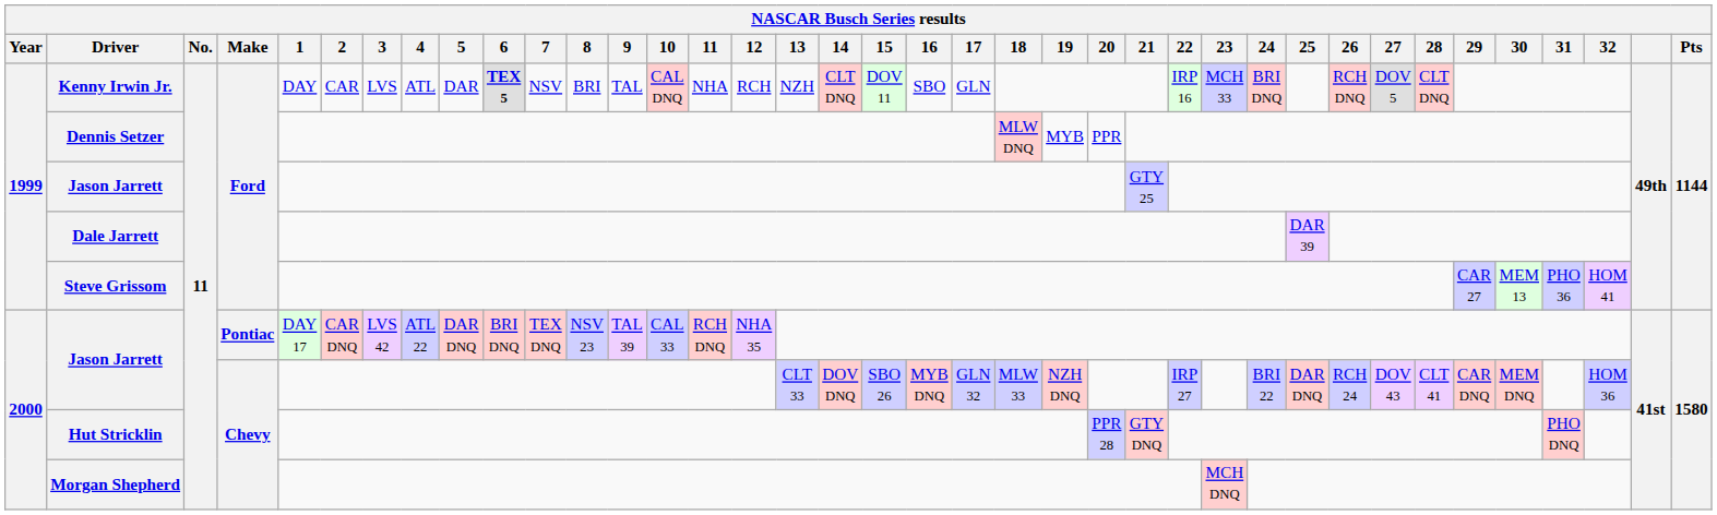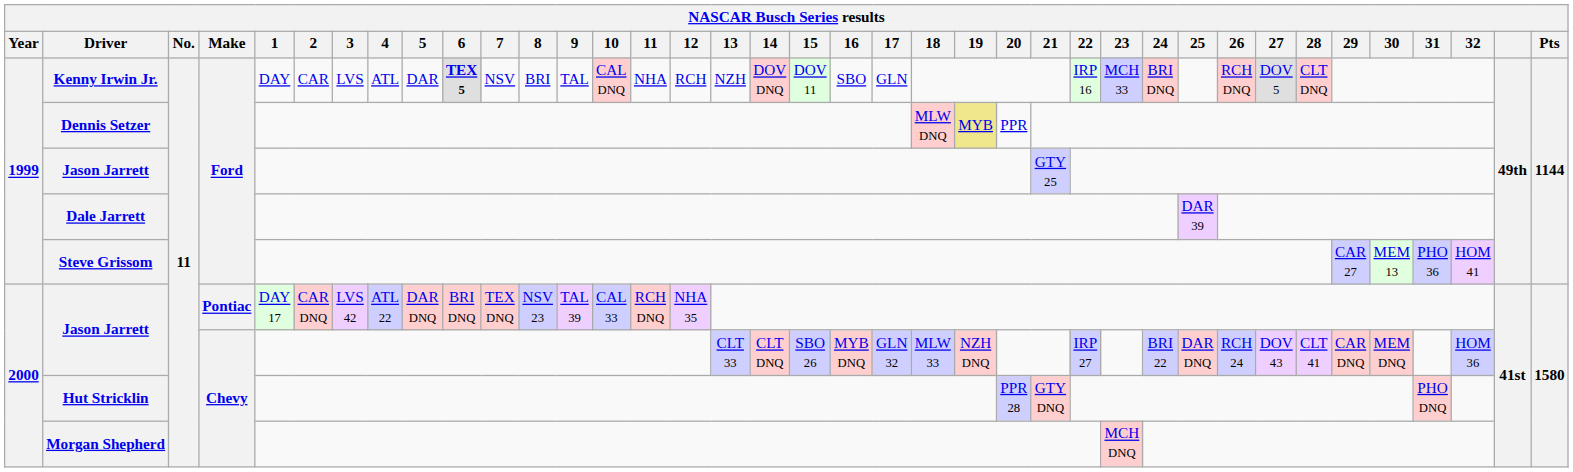 <table class="wikitable" style="text-align:center; font-size:75%">
 <tr>
 <th colspan="42"><a href='#'>NASCAR Busch Series</a> results</th>
 </tr>
 <tr>
 <th>Year</th>
 <th>Driver</th>
 <th>No.</th>
 <th>Make</th>
 <th>1</th>
 <th>2</th>
 <th>3</th>
 <th>4</th>
 <th>5</th>
 <th>6</th>
 <th>7</th>
 <th>8</th>
 <th>9</th>
 <th>10</th>
 <th>11</th>
 <th>12</th>
 <th>13</th>
 <th>14</th>
 <th>15</th>
 <th>16</th>
 <th>17</th>
 <th>18</th>
 <th>19</th>
 <th>20</th>
 <th>21</th>
 <th>22</th>
 <th>23</th>
 <th>24</th>
 <th>25</th>
 <th>26</th>
 <th>27</th>
 <th>28</th>
 <th>29</th>
 <th>30</th>
 <th>31</th>
 <th>32</th>
 <th></th>
 <th>Pts</th>
 </tr>
 <tr>
 <th rowspan=5><a href='#'>1999</a></th>
 <th><a href='#'>Kenny Irwin Jr.</a></th>
 <th rowspan=9>11</th>
 <th rowspan=5><a href='#'>Ford</a></th>
 <td><a href='#'>DAY</a></td>
 <td><a href='#'>CAR</a></td>
 <td><a href='#'>LVS</a></td>
 <td><a href='#'>ATL</a></td>
 <td><a href='#'>DAR</a></td>
 <td style="background:#DFDFDF;"><strong><a href='#'>TEX</a><br><small>5</small></strong></td>
 <td><a href='#'>NSV</a></td>
 <td><a href='#'>BRI</a></td>
 <td><a href='#'>TAL</a></td>
 <td style="background:#FFCFCF;"><a href='#'>CAL</a><br><small>DNQ</small></td>
 <td><a href='#'>NHA</a></td>
 <td><a href='#'>RCH</a></td>
 <td><a href='#'>NZH</a></td>
-<td style="background:#FFCFCF;"><a href='#'>CLT</a><br><small>DNQ</small></td>
+<td style="background:#FFCFCF;"><a href='#'>DOV</a><br><small>DNQ</small></td>
 <td style="background:#DFFFDF;"><a href='#'>DOV</a><br><small>11</small></td>
 <td><a href='#'>SBO</a></td>
 <td><a href='#'>GLN</a></td>
 <td colspan=4></td>
 <td style="background:#DFFFDF;"><a href='#'>IRP</a><br><small>16</small></td>
 <td style="background:#CFCFFF;"><a href='#'>MCH</a><br><small>33</small></td>
 <td style="background:#FFCFCF;"><a href='#'>BRI</a><br><small>DNQ</small></td>
 <td></td>
 <td style="background:#FFCFCF;"><a href='#'>RCH</a><br><small>DNQ</small></td>
 <td style="background:#DFDFDF;"><a href='#'>DOV</a><br><small>5</small></td>
 <td style="background:#FFCFCF;"><a href='#'>CLT</a><br><small>DNQ</small></td>
 <td colspan=4></td>
 <th rowspan=5>49th</th>
 <th rowspan=5>1144</th>
 </tr>
 <tr>
 <th><a href='#'>Dennis Setzer</a></th>
 <td colspan=17></td>
 <td style="background:#FFCFCF;"><a href='#'>MLW</a><br><small>DNQ</small></td>
-<td><a href='#'>MYB</a></td>
+<td style="background: khaki;"><a href='#'>MYB</a></td>
 <td><a href='#'>PPR</a></td>
 <td colspan=12></td>
 </tr>
 <tr>
 <th><a href='#'>Jason Jarrett</a></th>
 <td colspan=20></td>
 <td style="background:#CFCFFF;"><a href='#'>GTY</a><br><small>25</small></td>
 <td colspan=11></td>
 </tr>
 <tr>
 <th><a href='#'>Dale Jarrett</a></th>
 <td colspan=24></td>
 <td style="background:#EFCFFF;"><a href='#'>DAR</a><br><small>39</small></td>
 <td colspan=7></td>
 </tr>
 <tr>
 <th><a href='#'>Steve Grissom</a></th>
 <td colspan=28></td>
 <td style="background:#CFCFFF;"><a href='#'>CAR</a><br><small>27</small></td>
 <td style="background:#DFFFDF;"><a href='#'>MEM</a><br><small>13</small></td>
 <td style="background:#CFCFFF;"><a href='#'>PHO</a><br><small>36</small></td>
 <td style="background:#EFCFFF;"><a href='#'>HOM</a><br><small>41</small></td>
 </tr>
 <tr>
 <th rowspan=4><a href='#'>2000</a></th>
 <th rowspan=2><a href='#'>Jason Jarrett</a></th>
 <th><a href='#'>Pontiac</a></th>
 <td style="background:#DFFFDF;"><a href='#'>DAY</a><br><small>17</small></td>
 <td style="background:#FFCFCF;"><a href='#'>CAR</a><br><small>DNQ</small></td>
 <td style="background:#EFCFFF;"><a href='#'>LVS</a><br><small>42</small></td>
 <td style="background:#CFCFFF;"><a href='#'>ATL</a><br><small>22</small></td>
 <td style="background:#FFCFCF;"><a href='#'>DAR</a><br><small>DNQ</small></td>
 <td style="background:#FFCFCF;"><a href='#'>BRI</a><br><small>DNQ</small></td>
 <td style="background:#FFCFCF;"><a href='#'>TEX</a><br><small>DNQ</small></td>
 <td style="background:#CFCFFF;"><a href='#'>NSV</a><br><small>23</small></td>
 <td style="background:#EFCFFF;"><a href='#'>TAL</a><br><small>39</small></td>
 <td style="background:#CFCFFF;"><a href='#'>CAL</a><br><small>33</small></td>
 <td style="background:#FFCFCF;"><a href='#'>RCH</a><br><small>DNQ</small></td>
 <td style="background:#EFCFFF;"><a href='#'>NHA</a><br><small>35</small></td>
 <td colspan=20></td>
 <th rowspan=4>41st</th>
 <th rowspan=4>1580</th>
 </tr>
 <tr>
 <th rowspan=3><a href='#'>Chevy</a></th>
 <td colspan=12></td>
 <td style="background:#CFCFFF;"><a href='#'>CLT</a><br><small>33</small></td>
-<td style="background:#FFCFCF;"><a href='#'>DOV</a><br><small>DNQ</small></td>
+<td style="background:#FFCFCF;"><a href='#'>CLT</a><br><small>DNQ</small></td>
 <td style="background:#CFCFFF;"><a href='#'>SBO</a><br><small>26</small></td>
 <td style="background:#FFCFCF;"><a href='#'>MYB</a><br><small>DNQ</small></td>
 <td style="background:#CFCFFF;"><a href='#'>GLN</a><br><small>32</small></td>
 <td style="background:#CFCFFF;"><a href='#'>MLW</a><br><small>33</small></td>
 <td style="background:#FFCFCF;"><a href='#'>NZH</a><br><small>DNQ</small></td>
 <td colspan=2></td>
 <td style="background:#CFCFFF;"><a href='#'>IRP</a><br><small>27</small></td>
 <td></td>
 <td style="background:#CFCFFF;"><a href='#'>BRI</a><br><small>22</small></td>
 <td style="background:#FFCFCF;"><a href='#'>DAR</a><br><small>DNQ</small></td>
 <td style="background:#CFCFFF;"><a href='#'>RCH</a><br><small>24</small></td>
 <td style="background:#EFCFFF;"><a href='#'>DOV</a><br><small>43</small></td>
 <td style="background:#EFCFFF;"><a href='#'>CLT</a><br><small>41</small></td>
 <td style="background:#FFCFCF;"><a href='#'>CAR</a><br><small>DNQ</small></td>
 <td style="background:#FFCFCF;"><a href='#'>MEM</a><br><small>DNQ</small></td>
 <td></td>
 <td style="background:#CFCFFF;"><a href='#'>HOM</a><br><small>36</small></td>
 </tr>
 <tr>
 <th><a href='#'>Hut Stricklin</a></th>
 <td colspan=19></td>
 <td style="background:#CFCFFF;"><a href='#'>PPR</a><br><small>28</small></td>
 <td style="background:#FFCFCF;"><a href='#'>GTY</a><br><small>DNQ</small></td>
 <td colspan=9></td>
 <td style="background:#FFCFCF;"><a href='#'>PHO</a><br><small>DNQ</small></td>
 <td></td>
 </tr>
 <tr>
 <th><a href='#'>Morgan Shepherd</a></th>
 <td colspan=22></td>
 <td style="background:#FFCFCF;"><a href='#'>MCH</a><br><small>DNQ</small></td>
 <td colspan=9></td>
 </tr>
 </table>
